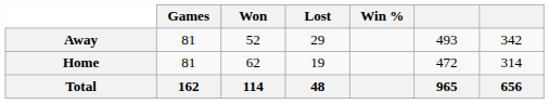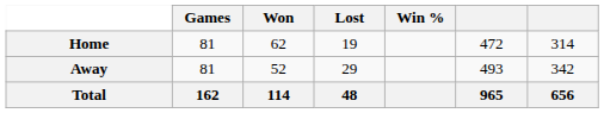 <table class="wikitable" style="margin:1em auto; font-size:95%; text-align:center; width:38em; border:0;">
 <tr>
 <td width="28%" style="background:#fff;border:0;"></td>
 <th width="12%">Games</th>
 <th width="12%">Won</th>
 <th width="12%">Lost</th>
 <th width="12%">Win %</th>
 <th width="12%"></th>
 <th width="12%"></th>
 </tr>
 <tr>
+<th>Home</th>
+<td>81</td>
+<td>62</td>
+<td>19</td>
+<td></td>
+<td>472</td>
+<td>314</td>
+</tr>
+<tr>
 <th>Away</th>
 <td>81</td>
 <td>52</td>
 <td>29</td>
 <td></td>
 <td>493</td>
 <td>342</td>
-</tr>
-<tr>
-<th>Home</th>
-<td>81</td>
-<td>62</td>
-<td>19</td>
-<td></td>
-<td>472</td>
-<td>314</td>
 </tr>
 <tr>
 <th>Total</th>
 <th>162</th>
 <th>114</th>
 <th>48</th>
 <th></th>
 <th>965</th>
 <th>656</th>
 </tr>
 </table>
